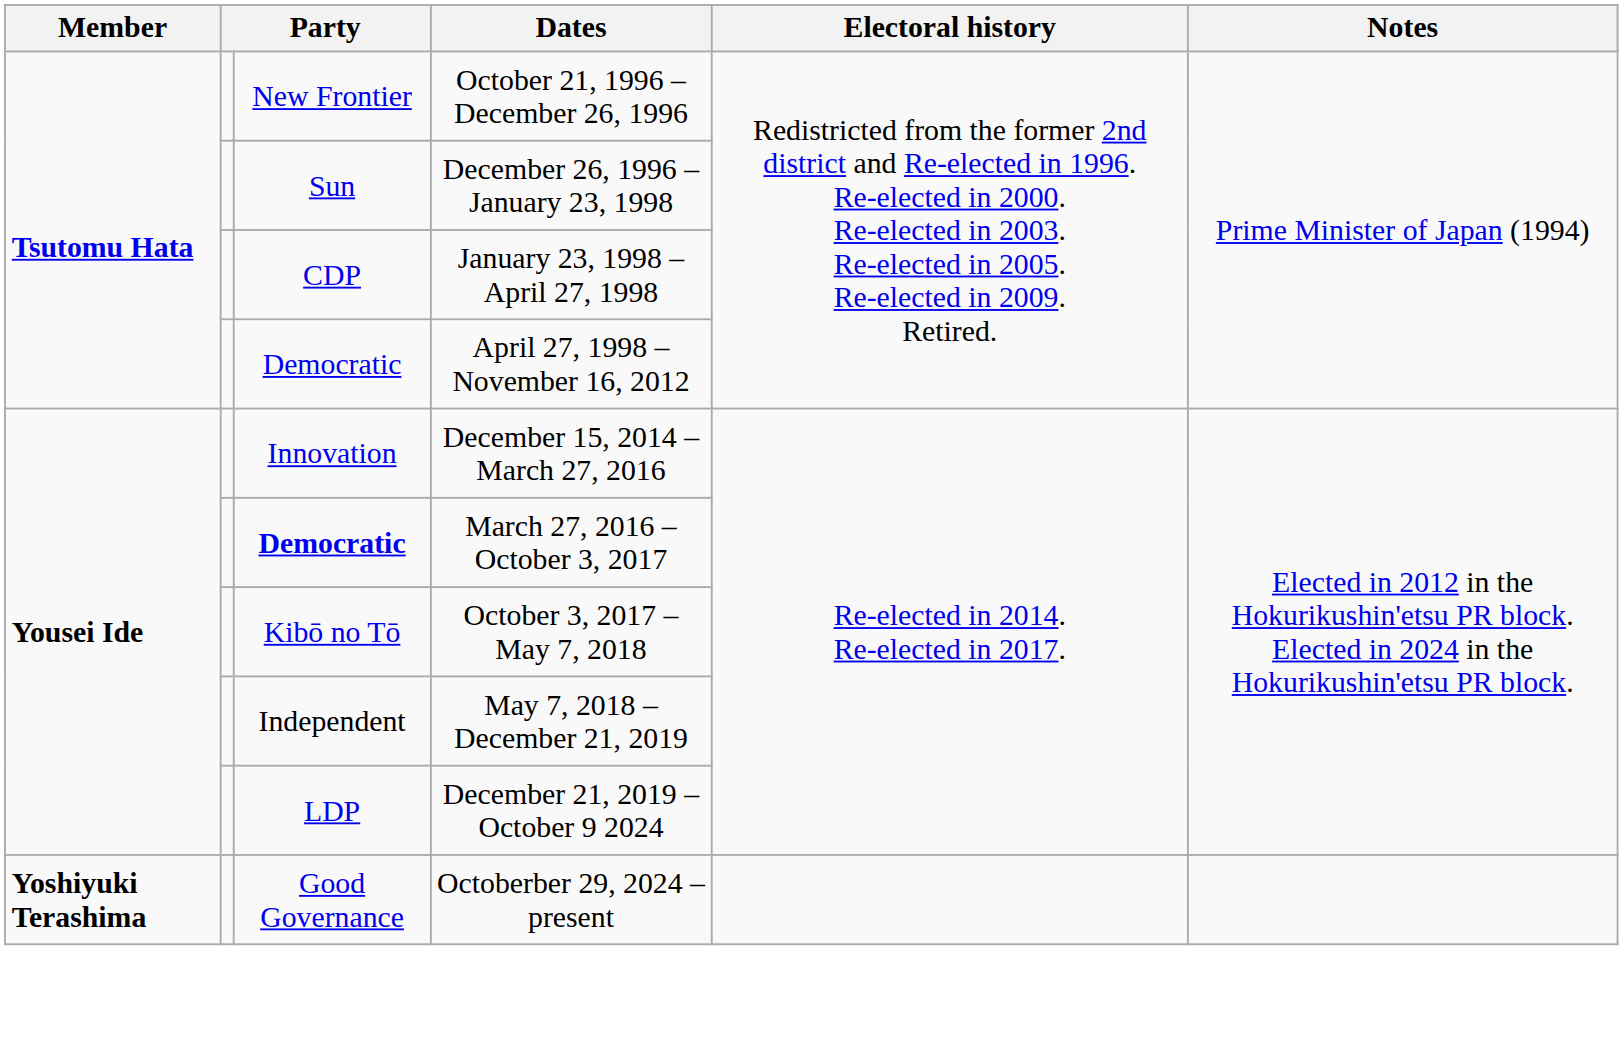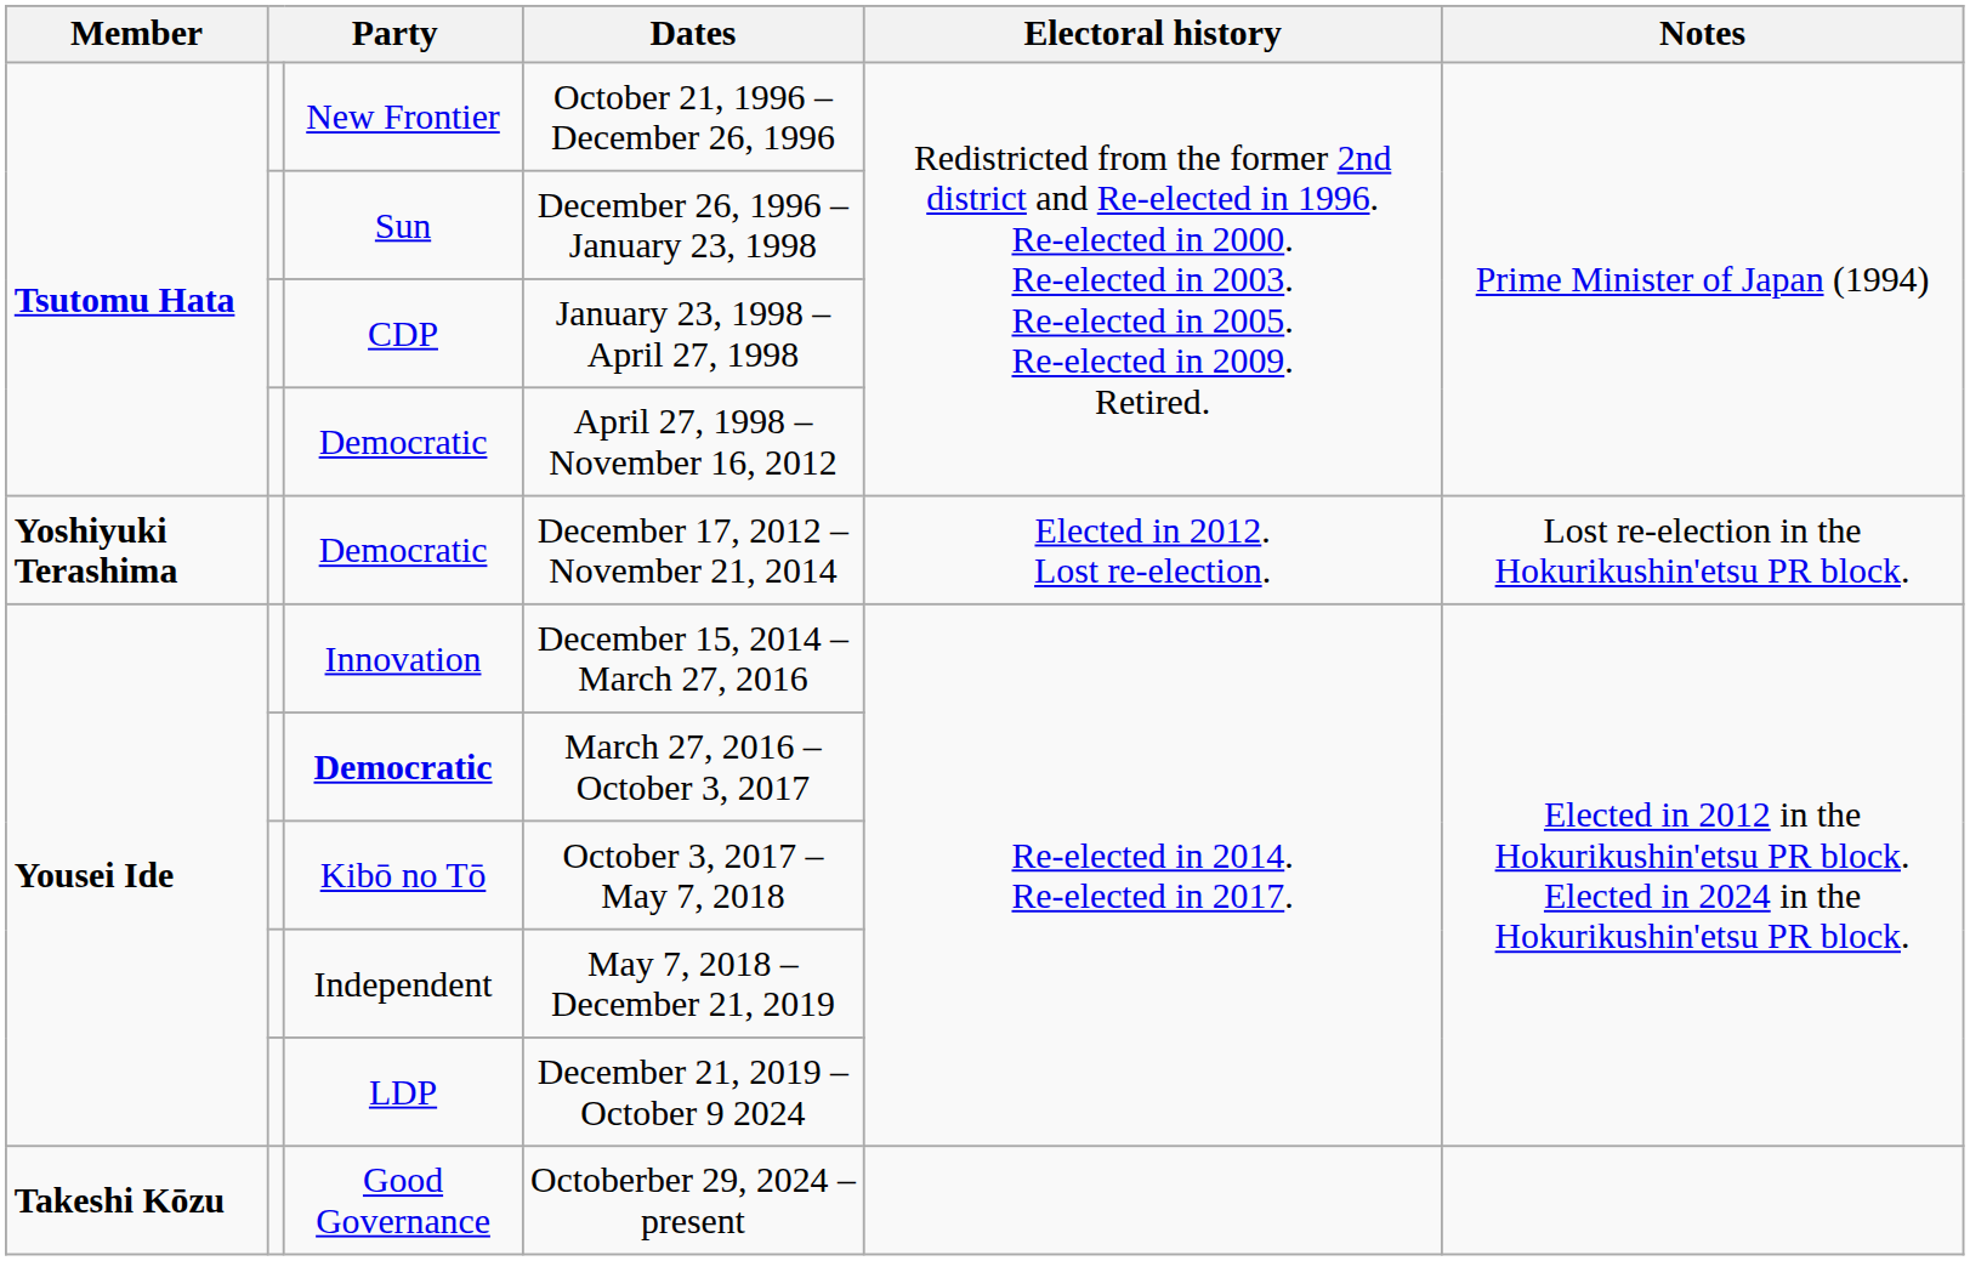 <table class=wikitable style="text-align:center">
 <tr>
 <th>Member</th>
 <th colspan="2">Party</th>
 <th>Dates</th>
 <th>Electoral history</th>
 <th>Notes</th>
 </tr>
 <tr style="height:3em">
 <td rowspan=4 align=left><br><strong><a href='#'>Tsutomu Hata</a></strong></td>
 <td bgcolor=></td>
 <td><a href='#'>New Frontier</a></td>
 <td nowrap>October 21, 1996 –<br>December 26, 1996</td>
 <td rowspan=4>Redistricted from the former <a href='#'>2nd district</a> and <a href='#'>Re-elected in 1996</a>.<br><a href='#'>Re-elected in 2000</a>.<br><a href='#'>Re-elected in 2003</a>.<br><a href='#'>Re-elected in 2005</a>.<br><a href='#'>Re-elected in 2009</a>.<br>Retired.</td>
 <td rowspan=4><a href='#'>Prime Minister of Japan</a> (1994)</td>
 </tr>
 <tr style="height:3em">
 <td bgcolor=></td>
 <td><a href='#'>Sun</a></td>
 <td nowrap>December 26, 1996 –<br>January 23, 1998</td>
 </tr>
 <tr style="height:3em">
 <td bgcolor=></td>
 <td><a href='#'>CDP</a></td>
 <td nowrap>January 23, 1998 –<br>April 27, 1998</td>
 </tr>
 <tr style="height:3em">
 <td bgcolor=></td>
 <td><a href='#'>Democratic</a></td>
 <td nowrap>April 27, 1998 –<br>November 16, 2012</td>
 </tr>
 <tr style="height:3em">
+<td align=left><strong>Yoshiyuki Terashima</strong></td>
+<td bgcolor=></td>
+<td><a href='#'>Democratic</a></td>
+<td nowrap>December 17, 2012 –<br>November 21, 2014</td>
+<td><a href='#'>Elected in 2012</a>.<br><a href='#'>Lost re-election</a>.</td>
+<td>Lost re-election in the <a href='#'>Hokurikushin'etsu PR block</a>.</td>
+</tr>
+<tr style="height:3em">
 <td rowspan=5 align=left><strong>Yousei Ide</strong></td>
 <td bgcolor=></td>
 <td><a href='#'>Innovation</a></td>
 <td nowrap>December 15, 2014 –<br>March 27, 2016</td>
 <td rowspan=5><a href='#'>Re-elected in 2014</a>.<br><a href='#'>Re-elected in 2017</a>.</td>
 <td rowspan=5><a href='#'>Elected in 2012</a> in the <a href='#'>Hokurikushin'etsu PR block</a>.<br><a href='#'>Elected in 2024</a> in the <a href='#'>Hokurikushin'etsu PR block</a>.</td>
 </tr>
 <tr style="height:3em">
 <td bgcolor=></td>
 <td><strong><a href='#'>Democratic</a></strong></td>
 <td nowrap>March 27, 2016 –<br>October 3, 2017</td>
 </tr>
 <tr style="height:3em">
 <td bgcolor=></td>
 <td><a href='#'>Kibō no Tō</a></td>
 <td nowrap>October 3, 2017 –<br>May 7, 2018</td>
 </tr>
 <tr style="height:3em">
 <td></td>
 <td>Independent</td>
 <td nowrap>May 7, 2018 –<br>December 21, 2019</td>
 </tr>
 <tr style="height:3em">
 <td bgcolor=></td>
 <td><a href='#'>LDP</a></td>
 <td nowrap>December 21, 2019 –<br>October 9 2024</td>
 </tr>
 <tr style="height:3em">
-<td align=left><strong>Yoshiyuki Terashima</strong></td>
+<td align=left><strong>Takeshi Kōzu</strong></td>
 <td bgcolor=></td>
 <td><a href='#'>Good Governance</a></td>
 <td nowrap>Octoberber 29, 2024 –<br>present</td>
 <td></td>
 </tr>
 </table>
